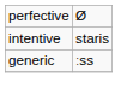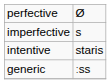 <table class="wikitable">
 <tr>
 <td>perfective</td>
 <td>Ø</td>
+</tr>
+<tr>
+<td>imperfective</td>
+<td>s</td>
 </tr>
 <tr>
 <td>intentive</td>
 <td>staris</td>
 </tr>
 <tr>
 <td>generic</td>
 <td>ːss</td>
 </tr>
 <tr>
 </tr>
 </table>
